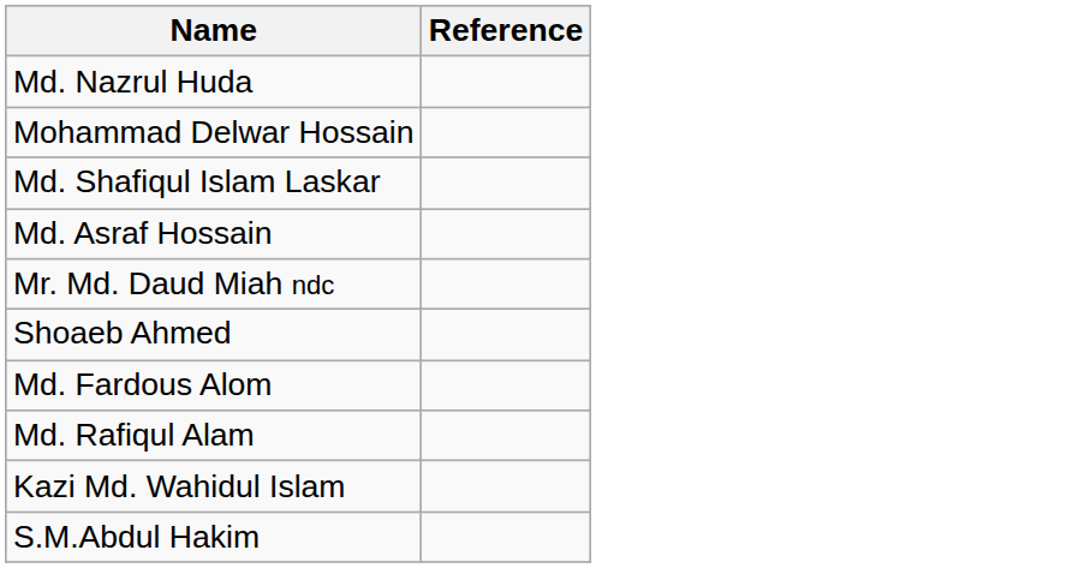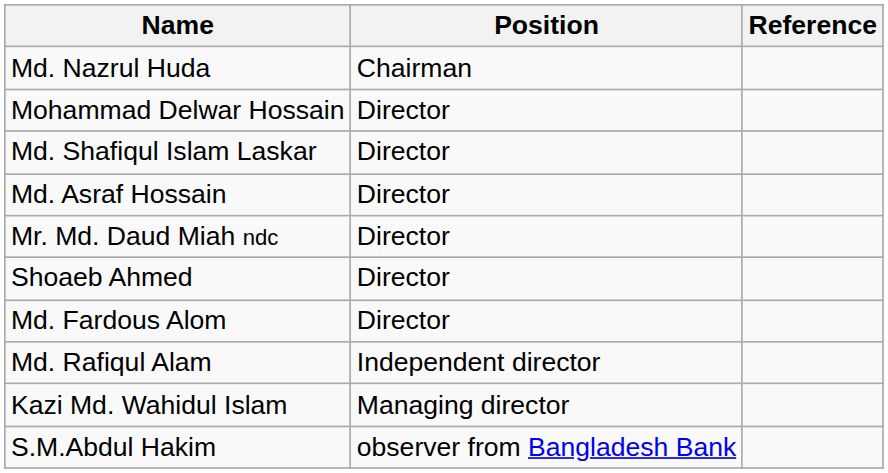 <table class="wikitable">
 <tr>
 <th>Name</th>
+<th>Position</th>
 <th>Reference</th>
 </tr>
 <tr>
 <td>Md. Nazrul Huda</td>
+<td>Chairman</td>
 <td></td>
 </tr>
 <tr>
 <td>Mohammad Delwar Hossain</td>
+<td>Director</td>
 <td></td>
 </tr>
 <tr>
 <td>Md. Shafiqul Islam Laskar</td>
+<td>Director</td>
 <td></td>
 </tr>
 <tr>
 <td>Md. Asraf Hossain</td>
+<td>Director</td>
 <td></td>
 </tr>
 <tr>
 <td>Mr. Md. Daud Miah <small>ndc</small></td>
+<td>Director</td>
 <td></td>
 </tr>
 <tr>
 <td>Shoaeb Ahmed</td>
+<td>Director</td>
 <td></td>
 </tr>
 <tr>
 <td>Md. Fardous Alom</td>
+<td>Director</td>
 <td></td>
 </tr>
 <tr>
 <td>Md. Rafiqul Alam</td>
+<td>Independent director</td>
 <td></td>
 </tr>
 <tr>
 <td>Kazi Md. Wahidul Islam</td>
+<td>Managing director</td>
 <td></td>
 </tr>
 <tr>
 <td>S.M.Abdul Hakim</td>
+<td>observer from <a href='#'>Bangladesh Bank</a></td>
 <td></td>
 </tr>
 </table>
